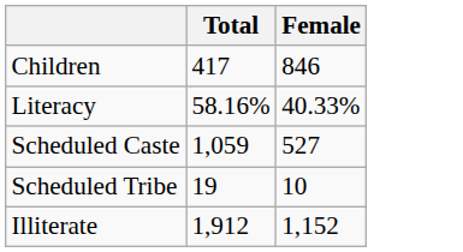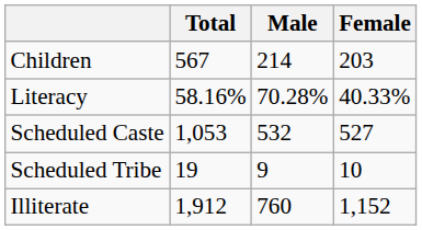 <table class="wikitable">
 <tr>
 <th></th>
 <th>Total</th>
+<th>Male</th>
 <th>Female</th>
 </tr>
 <tr>
 <td>Children</td>
-<td>417</td>
-<td>846</td>
+<td>567</td>
+<td>214</td>
+<td>203</td>
 </tr>
 <tr>
 <td>Literacy</td>
 <td>58.16%</td>
+<td>70.28%</td>
 <td>40.33%</td>
 </tr>
 <tr>
 <td>Scheduled Caste</td>
-<td>1,059</td>
+<td>1,053</td>
+<td>532</td>
 <td>527</td>
 </tr>
 <tr>
 <td>Scheduled Tribe</td>
 <td>19</td>
+<td>9</td>
 <td>10</td>
 </tr>
 <tr>
 <td>Illiterate</td>
 <td>1,912</td>
+<td>760</td>
 <td>1,152</td>
 </tr>
 </table>
